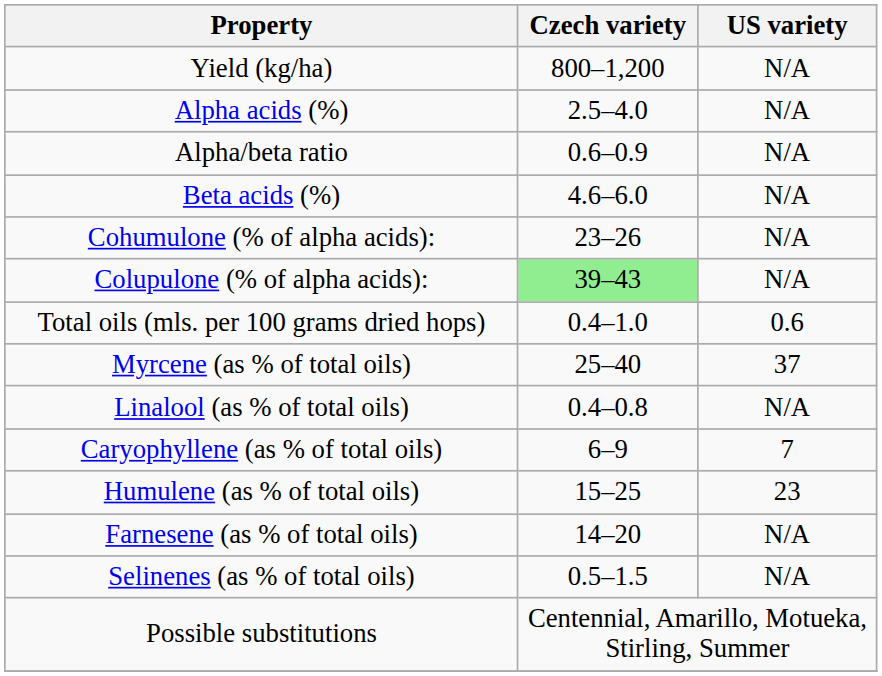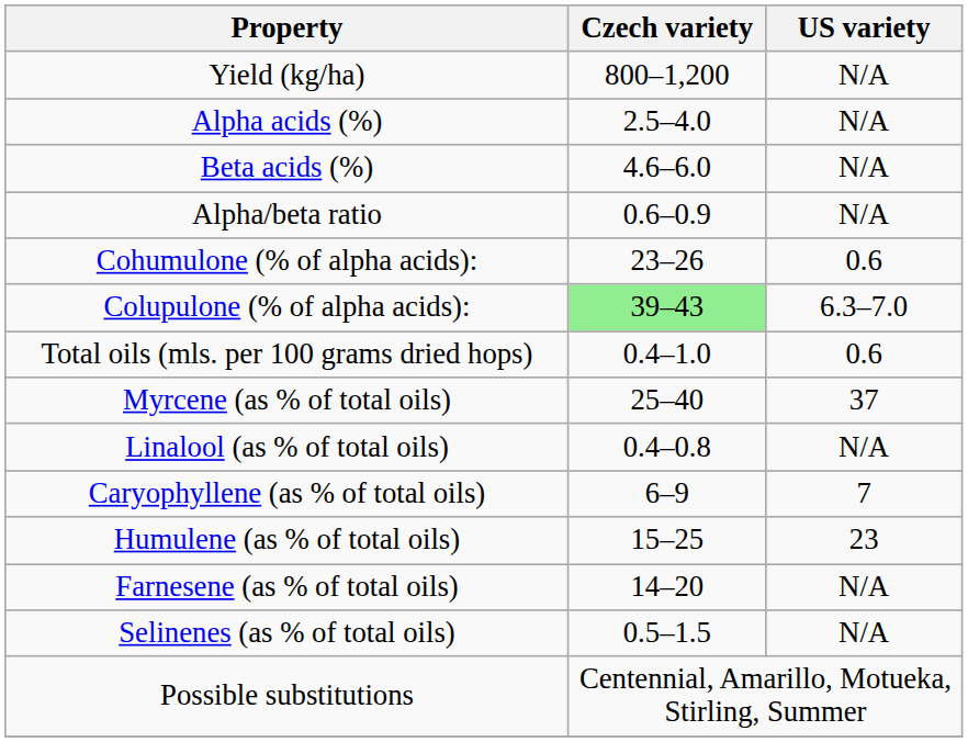 <table class="wikitable">
 <tr>
 <th width="300">Property</th>
 <th width="100">Czech variety</th>
 <th width="100">US variety</th>
 </tr>
 <tr>
 <td align="center">Yield (kg/ha)</td>
 <td align="center">800–1,200</td>
 <td align="center">N/A</td>
 </tr>
 <tr>
 <td align="center"><a href='#'>Alpha acids</a> (%)</td>
 <td align="center">2.5–4.0</td>
 <td align="center">N/A</td>
 </tr>
 <tr>
+<td align="center"><a href='#'>Beta acids</a> (%)</td>
+<td align="center">4.6–6.0</td>
+<td align="center">N/A</td>
+</tr>
+<tr>
 <td align="center">Alpha/beta ratio</td>
 <td align="center">0.6–0.9</td>
 <td align="center">N/A</td>
 </tr>
 <tr>
-<td align="center"><a href='#'>Beta acids</a> (%)</td>
-<td align="center">4.6–6.0</td>
-<td align="center">N/A</td>
-</tr>
-<tr>
 <td align="center"><a href='#'>Cohumulone</a> (% of alpha acids):</td>
 <td align="center">23–26</td>
-<td align="center">N/A</td>
+<td align="center">0.6</td>
 </tr>
 <tr>
 <td align="center"><a href='#'>Colupulone</a> (% of alpha acids):</td>
 <td align="center" style="background: lightgreen;">39–43</td>
-<td align="center">N/A</td>
+<td align="center">6.3–7.0</td>
 </tr>
 <tr>
 <td align="center">Total oils (mls. per 100 grams dried hops)</td>
 <td align="center">0.4–1.0</td>
 <td align="center">0.6</td>
 </tr>
 <tr>
 <td align="center"><a href='#'>Myrcene</a> (as % of total oils)</td>
 <td align="center">25–40</td>
 <td align="center">37</td>
 </tr>
 <tr>
 <td align="center"><a href='#'>Linalool</a> (as % of total oils)</td>
 <td align="center">0.4–0.8</td>
 <td align="center">N/A</td>
 </tr>
 <tr>
 <td align="center"><a href='#'>Caryophyllene</a> (as % of total oils)</td>
 <td align="center">6–9</td>
 <td align="center">7</td>
 </tr>
 <tr>
 <td align="center"><a href='#'>Humulene</a> (as % of total oils)</td>
 <td align="center">15–25</td>
 <td align="center">23</td>
 </tr>
 <tr>
 <td align="center"><a href='#'>Farnesene</a> (as % of total oils)</td>
 <td align="center">14–20</td>
 <td align="center">N/A</td>
 </tr>
 <tr>
 <td align="center"><a href='#'>Selinenes</a> (as % of total oils)</td>
 <td align="center">0.5–1.5</td>
 <td align="center">N/A</td>
 </tr>
 <tr>
 <td align="center">Possible substitutions</td>
 <td align="center" colspan="2">Centennial, Amarillo, Motueka, Stirling, Summer</td>
 </tr>
 <tr>
 </tr>
 </table>
